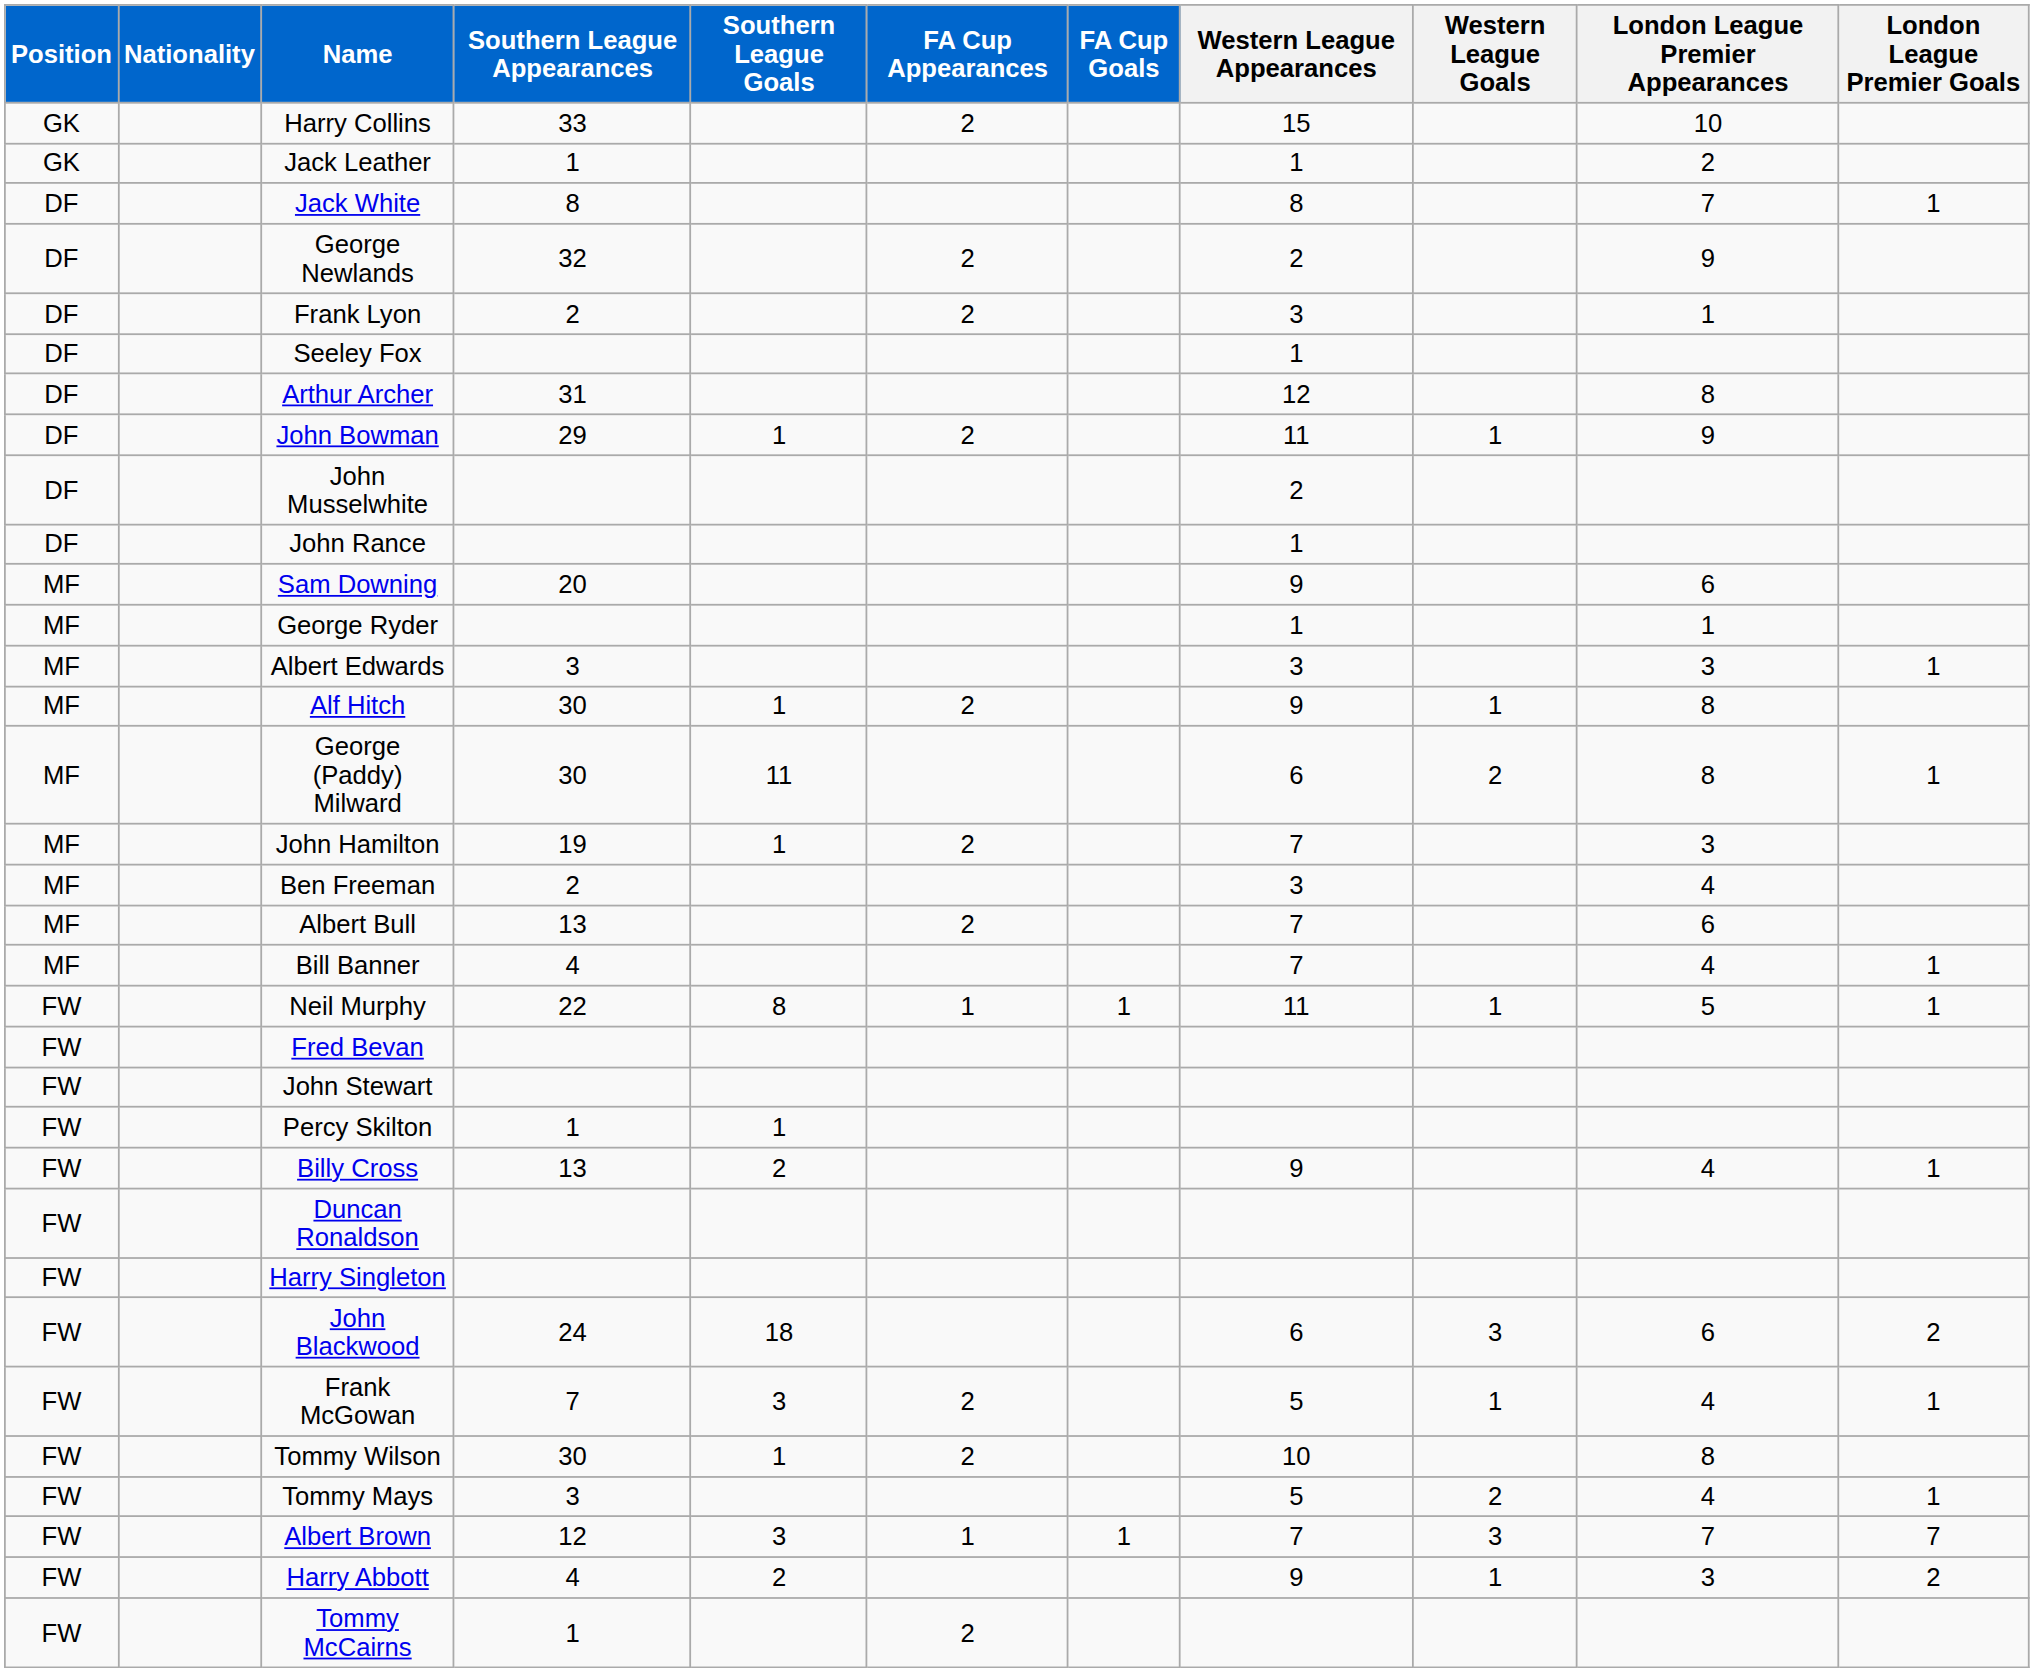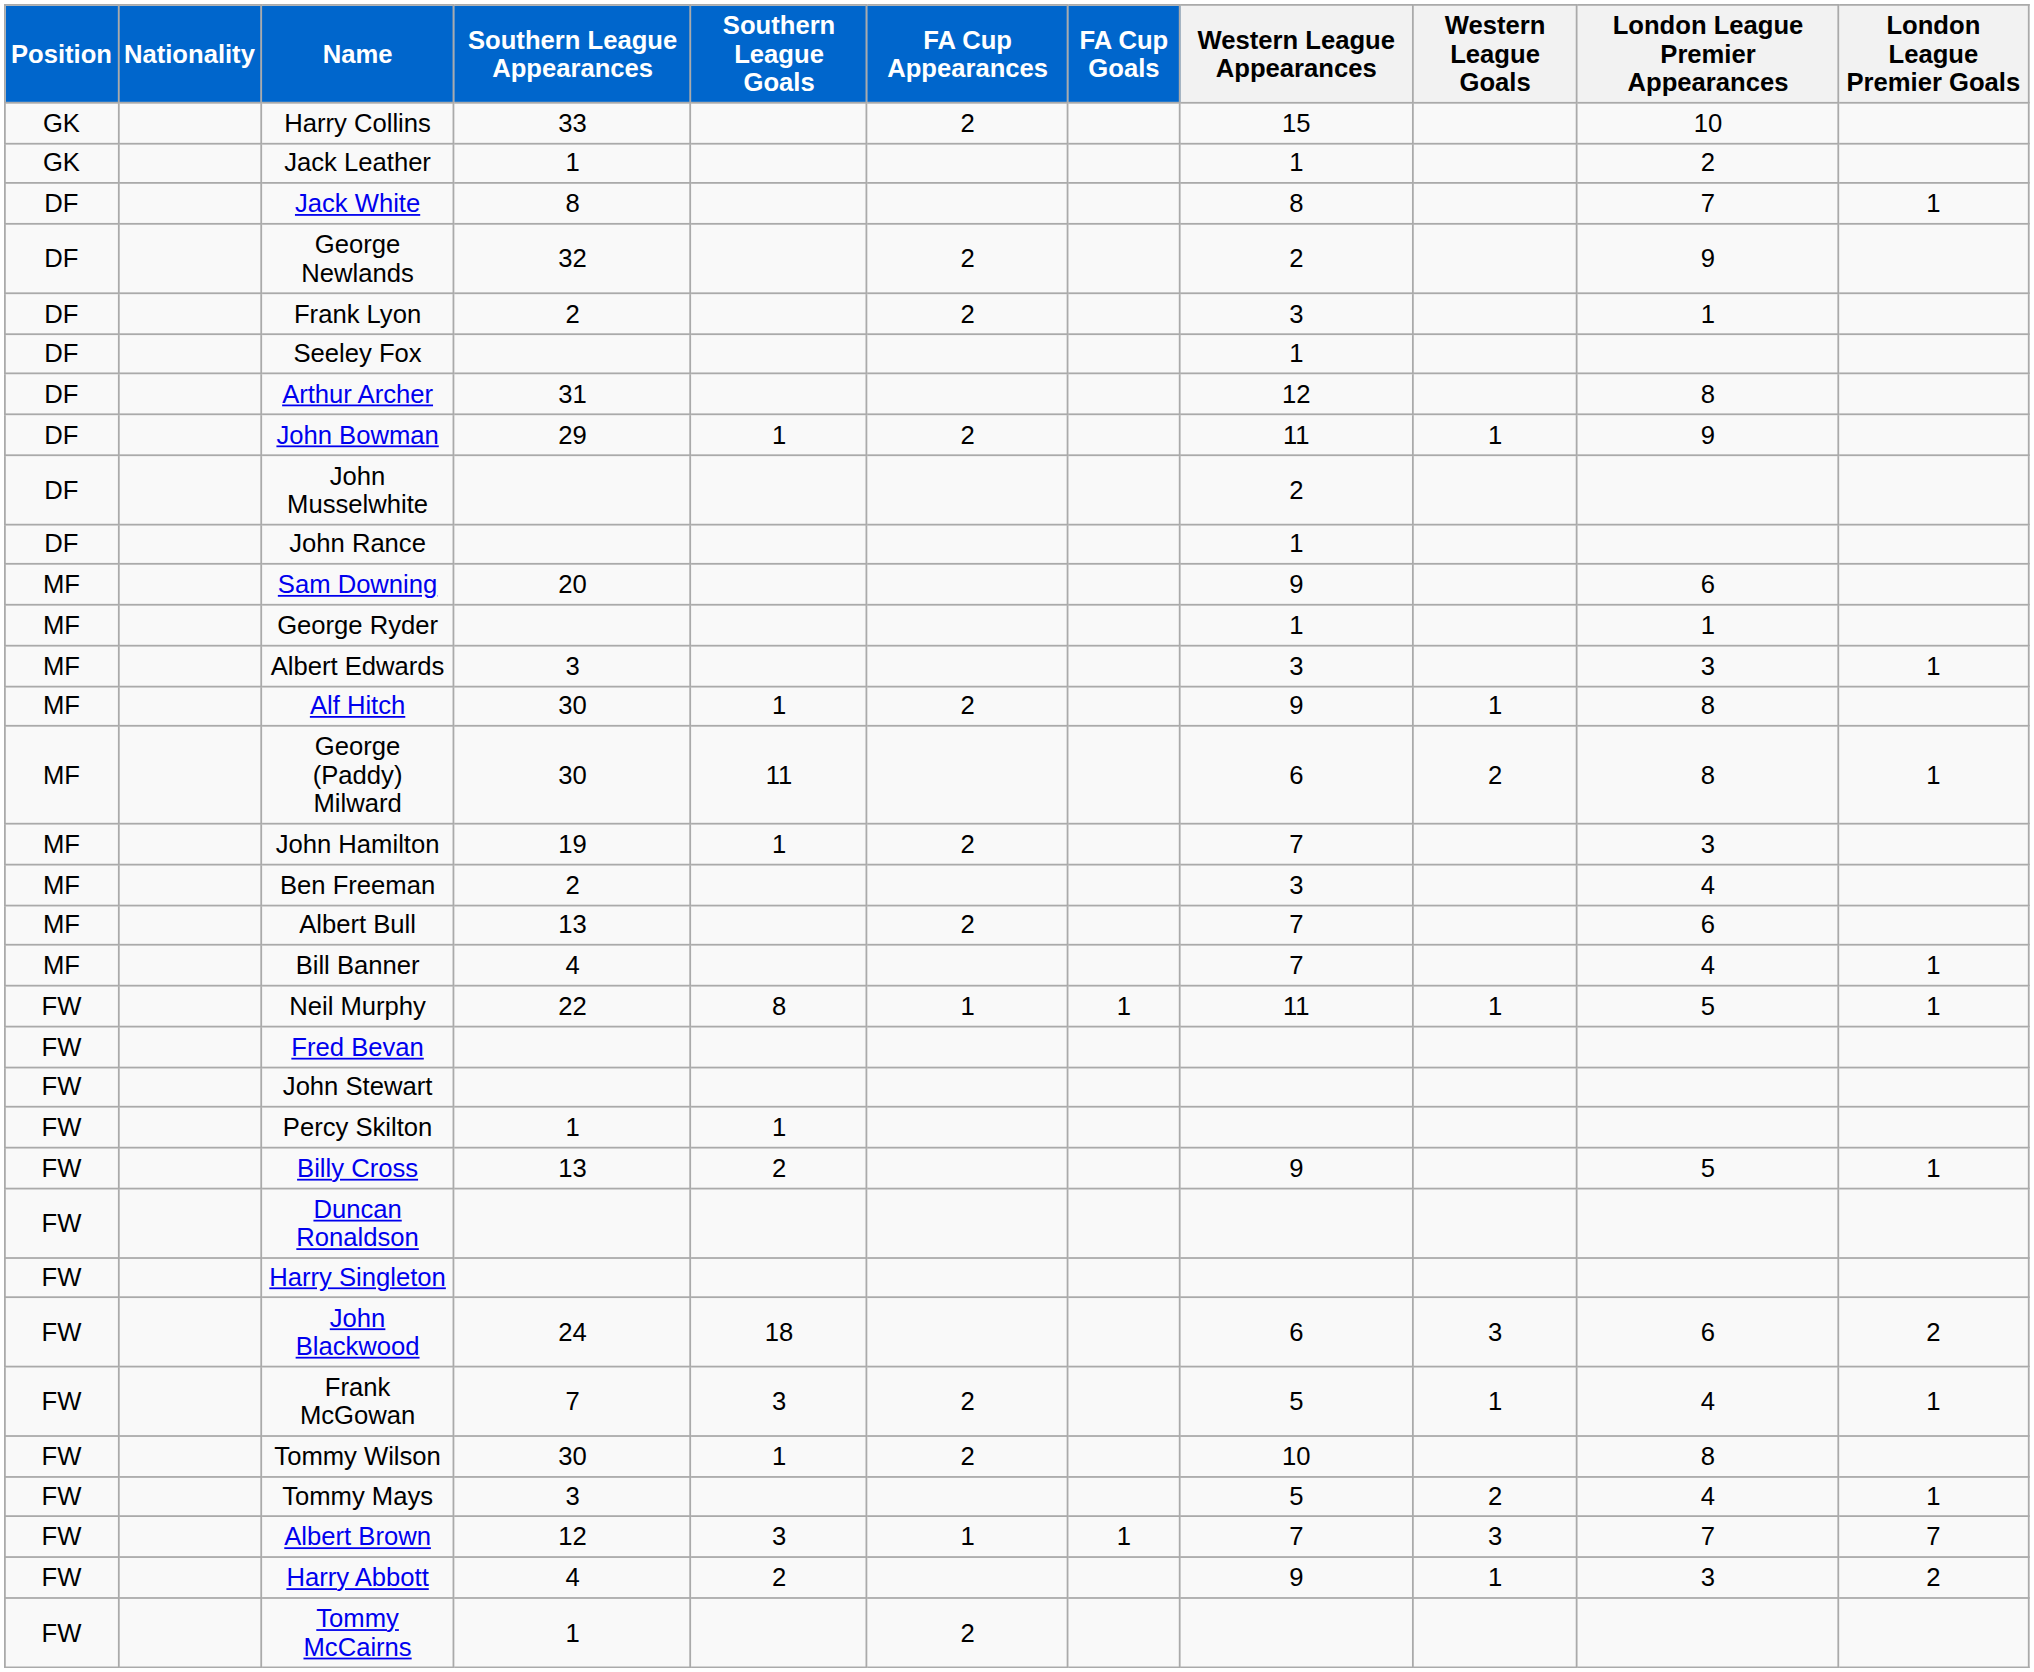 <table class="wikitable" style="text-align:center; font-size:90%; width:90%;">
 <tr>
 <th style="background:#0066CC; color:#FFFFFF; text-align:center;">Position</th>
 <th style="background:#0066CC; color:#FFFFFF; text-align:center;">Nationality</th>
 <th style="background:#0066CC; color:#FFFFFF; text-align:center;"><strong>Name</strong></th>
 <th style="background:#0066CC; color:#FFFFFF; text-align:center;">Southern League Appearances</th>
 <th style="background:#0066CC; color:#FFFFFF; text-align:center;">Southern League Goals</th>
 <th style="background:#0066CC; color:#FFFFFF; text-align:center;">FA Cup Appearances</th>
 <th style="background:#0066CC; color:#FFFFFF; text-align:center;">FA Cup Goals</th>
 <th>Western  League Appearances</th>
 <th>Western League Goals</th>
 <th><strong>London League Premier Appearances</strong></th>
 <th><strong>London League Premier Goals</strong></th>
 </tr>
 <tr>
 <td>GK</td>
 <td></td>
 <td>Harry Collins</td>
 <td>33</td>
 <td></td>
 <td>2</td>
 <td></td>
 <td>15</td>
 <td></td>
 <td>10</td>
 <td></td>
 </tr>
 <tr>
 <td>GK</td>
 <td></td>
 <td>Jack Leather</td>
 <td>1</td>
 <td></td>
 <td></td>
 <td></td>
 <td>1</td>
 <td></td>
 <td>2</td>
 <td></td>
 </tr>
 <tr>
 <td>DF</td>
 <td></td>
 <td><a href='#'>Jack White</a></td>
 <td>8</td>
 <td></td>
 <td></td>
 <td></td>
 <td>8</td>
 <td></td>
 <td>7</td>
 <td>1</td>
 </tr>
 <tr>
 <td>DF</td>
 <td></td>
 <td>George Newlands</td>
 <td>32</td>
 <td></td>
 <td>2</td>
 <td></td>
 <td>2</td>
 <td></td>
 <td>9</td>
 <td></td>
 </tr>
 <tr>
 <td>DF</td>
 <td></td>
 <td>Frank Lyon</td>
 <td>2</td>
 <td></td>
 <td>2</td>
 <td></td>
 <td>3</td>
 <td></td>
 <td>1</td>
 <td></td>
 </tr>
 <tr>
 <td>DF</td>
 <td></td>
 <td>Seeley Fox</td>
 <td></td>
 <td></td>
 <td></td>
 <td></td>
 <td>1</td>
 <td></td>
 <td></td>
 <td></td>
 </tr>
 <tr>
 <td>DF</td>
 <td></td>
 <td><a href='#'>Arthur Archer</a></td>
 <td>31</td>
 <td></td>
 <td></td>
 <td></td>
 <td>12</td>
 <td></td>
 <td>8</td>
 <td></td>
 </tr>
 <tr>
 <td>DF</td>
 <td></td>
 <td><a href='#'>John Bowman</a></td>
 <td>29</td>
 <td>1</td>
 <td>2</td>
 <td></td>
 <td>11</td>
 <td>1</td>
 <td>9</td>
 <td></td>
 </tr>
 <tr>
 <td>DF</td>
 <td></td>
 <td>John Musselwhite</td>
 <td></td>
 <td></td>
 <td></td>
 <td></td>
 <td>2</td>
 <td></td>
 <td></td>
 <td></td>
 </tr>
 <tr>
 <td>DF</td>
 <td></td>
 <td>John Rance</td>
 <td></td>
 <td></td>
 <td></td>
 <td></td>
 <td>1</td>
 <td></td>
 <td></td>
 <td></td>
 </tr>
 <tr>
 <td>MF</td>
 <td></td>
 <td><a href='#'>Sam Downing</a></td>
 <td>20</td>
 <td></td>
 <td></td>
 <td></td>
 <td>9</td>
 <td></td>
 <td>6</td>
 <td></td>
 </tr>
 <tr>
 <td>MF</td>
 <td></td>
 <td>George Ryder</td>
 <td></td>
 <td></td>
 <td></td>
 <td></td>
 <td>1</td>
 <td></td>
 <td>1</td>
 <td></td>
 </tr>
 <tr>
 <td>MF</td>
 <td></td>
 <td>Albert Edwards</td>
 <td>3</td>
 <td></td>
 <td></td>
 <td></td>
 <td>3</td>
 <td></td>
 <td>3</td>
 <td>1</td>
 </tr>
 <tr>
 <td>MF</td>
 <td></td>
 <td><a href='#'>Alf Hitch</a></td>
 <td>30</td>
 <td>1</td>
 <td>2</td>
 <td></td>
 <td>9</td>
 <td>1</td>
 <td>8</td>
 <td></td>
 </tr>
 <tr>
 <td>MF</td>
 <td></td>
 <td>George (Paddy) Milward</td>
 <td>30</td>
 <td>11</td>
 <td></td>
 <td></td>
 <td>6</td>
 <td>2</td>
 <td>8</td>
 <td>1</td>
 </tr>
 <tr>
 <td>MF</td>
 <td></td>
 <td>John Hamilton</td>
 <td>19</td>
 <td>1</td>
 <td>2</td>
 <td></td>
 <td>7</td>
 <td></td>
 <td>3</td>
 <td></td>
 </tr>
 <tr>
 <td>MF</td>
 <td></td>
 <td>Ben Freeman</td>
 <td>2</td>
 <td></td>
 <td></td>
 <td></td>
 <td>3</td>
 <td></td>
 <td>4</td>
 <td></td>
 </tr>
 <tr>
 <td>MF</td>
 <td></td>
 <td>Albert Bull</td>
 <td>13</td>
 <td></td>
 <td>2</td>
 <td></td>
 <td>7</td>
 <td></td>
 <td>6</td>
 <td></td>
 </tr>
 <tr>
 <td>MF</td>
 <td></td>
 <td>Bill Banner</td>
 <td>4</td>
 <td></td>
 <td></td>
 <td></td>
 <td>7</td>
 <td></td>
 <td>4</td>
 <td>1</td>
 </tr>
 <tr>
 <td>FW</td>
 <td></td>
 <td>Neil Murphy</td>
 <td>22</td>
 <td>8</td>
 <td>1</td>
 <td>1</td>
 <td>11</td>
 <td>1</td>
 <td>5</td>
 <td>1</td>
 </tr>
 <tr>
 <td>FW</td>
 <td></td>
 <td><a href='#'>Fred Bevan</a></td>
 <td></td>
 <td></td>
 <td></td>
 <td></td>
 <td></td>
 <td></td>
 <td></td>
 <td></td>
 </tr>
 <tr>
 <td>FW</td>
 <td></td>
 <td>John Stewart</td>
 <td></td>
 <td></td>
 <td></td>
 <td></td>
 <td></td>
 <td></td>
 <td></td>
 <td></td>
 </tr>
 <tr>
 <td>FW</td>
 <td></td>
 <td>Percy Skilton</td>
 <td>1</td>
 <td>1</td>
 <td></td>
 <td></td>
 <td></td>
 <td></td>
 <td></td>
 <td></td>
 </tr>
 <tr>
 <td>FW</td>
 <td></td>
 <td><a href='#'>Billy Cross</a></td>
 <td>13</td>
 <td>2</td>
 <td></td>
 <td></td>
 <td>9</td>
 <td></td>
-<td>4</td>
+<td>5</td>
 <td>1</td>
 </tr>
 <tr>
 <td>FW</td>
 <td></td>
 <td><a href='#'>Duncan Ronaldson</a></td>
 <td></td>
 <td></td>
 <td></td>
 <td></td>
 <td></td>
 <td></td>
 <td></td>
 <td></td>
 </tr>
 <tr>
 <td>FW</td>
 <td></td>
 <td><a href='#'>Harry Singleton</a></td>
 <td></td>
 <td></td>
 <td></td>
 <td></td>
 <td></td>
 <td></td>
 <td></td>
 <td></td>
 </tr>
 <tr>
 <td>FW</td>
 <td></td>
 <td><a href='#'>John Blackwood</a></td>
 <td>24</td>
 <td>18</td>
 <td></td>
 <td></td>
 <td>6</td>
 <td>3</td>
 <td>6</td>
 <td>2</td>
 </tr>
 <tr>
 <td>FW</td>
 <td></td>
 <td>Frank McGowan</td>
 <td>7</td>
 <td>3</td>
 <td>2</td>
 <td></td>
 <td>5</td>
 <td>1</td>
 <td>4</td>
 <td>1</td>
 </tr>
 <tr>
 <td>FW</td>
 <td></td>
 <td>Tommy Wilson</td>
 <td>30</td>
 <td>1</td>
 <td>2</td>
 <td></td>
 <td>10</td>
 <td></td>
 <td>8</td>
 <td></td>
 </tr>
 <tr>
 <td>FW</td>
 <td></td>
 <td>Tommy Mays</td>
 <td>3</td>
 <td></td>
 <td></td>
 <td></td>
 <td>5</td>
 <td>2</td>
 <td>4</td>
 <td>1</td>
 </tr>
 <tr>
 <td>FW</td>
 <td></td>
 <td><a href='#'>Albert Brown</a></td>
 <td>12</td>
 <td>3</td>
 <td>1</td>
 <td>1</td>
 <td>7</td>
 <td>3</td>
 <td>7</td>
 <td>7</td>
 </tr>
 <tr>
 <td>FW</td>
 <td></td>
 <td><a href='#'>Harry Abbott</a></td>
 <td>4</td>
 <td>2</td>
 <td></td>
 <td></td>
 <td>9</td>
 <td>1</td>
 <td>3</td>
 <td>2</td>
 </tr>
 <tr>
 <td>FW</td>
 <td></td>
 <td><a href='#'>Tommy McCairns</a></td>
 <td>1</td>
 <td></td>
 <td>2</td>
 <td></td>
 <td></td>
 <td></td>
 <td></td>
 <td></td>
 </tr>
 </table>
